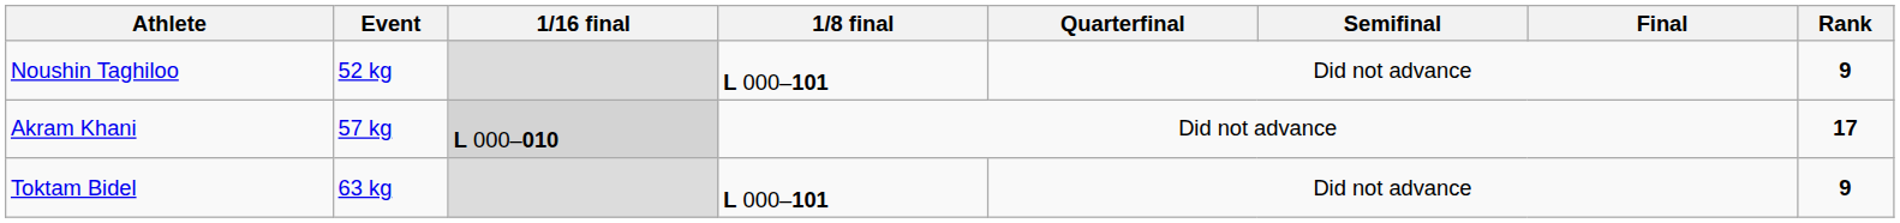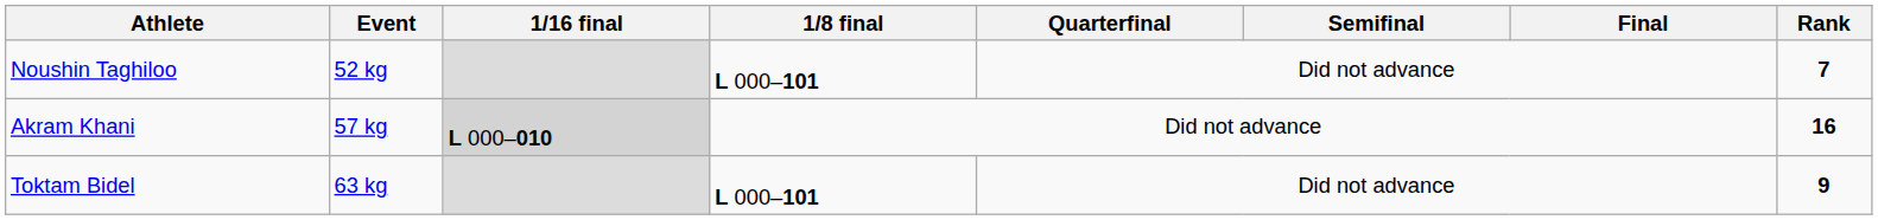 <table class="wikitable" width="98%" style="text-align:left; font-size:90%">
 <tr>
 <th width="17%">Athlete</th>
 <th width="6%">Event</th>
 <th width="14%">1/16 final</th>
 <th width="14%">1/8 final</th>
 <th width="14%">Quarterfinal</th>
 <th width="14%">Semifinal</th>
 <th width="14%">Final</th>
 <th width="5%">Rank</th>
 </tr>
 <tr>
 <td><a href='#'>Noushin Taghiloo</a></td>
 <td><a href='#'>52 kg</a></td>
 <td bgcolor=#DCDCDC></td>
 <td><br><strong>L</strong> 000–<strong>101</strong></td>
 <td colspan=3 align=center>Did not advance</td>
-<td align=center><strong>9</strong></td>
+<td align=center><strong>7</strong></td>
 </tr>
 <tr>
 <td><a href='#'>Akram Khani</a></td>
 <td><a href='#'>57 kg</a></td>
 <td style="background: lightgrey;"><br><strong>L</strong> 000–<strong>010</strong></td>
 <td colspan=4 align=center>Did not advance</td>
-<td align=center><strong>17</strong></td>
+<td align=center><strong>16</strong></td>
 </tr>
 <tr>
 <td><a href='#'>Toktam Bidel</a></td>
 <td><a href='#'>63 kg</a></td>
 <td bgcolor=#DCDCDC></td>
 <td><br><strong>L</strong> 000–<strong>101</strong></td>
 <td colspan=3 align=center>Did not advance</td>
 <td align=center><strong>9</strong></td>
 </tr>
 </table>
